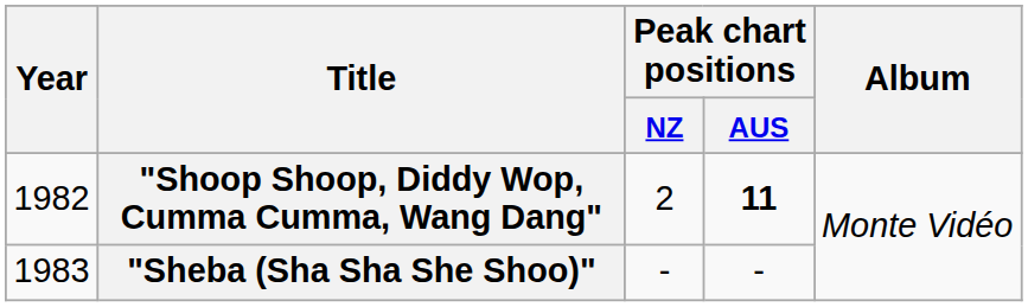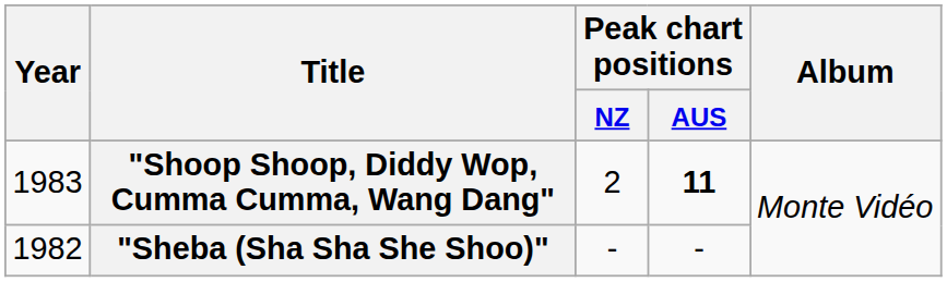 <table class="wikitable plainrowheaders" style="text-align:center;" border="1">
 <tr>
 <th scope="col" rowspan="2">Year</th>
 <th scope="col" rowspan="2" style="width:15em;">Title</th>
 <th scope="col" colspan="2">Peak chart<br>positions</th>
 <th scope="col" rowspan="2">Album</th>
 </tr>
 <tr>
 <th scope="col" style="text-align:center;"><small><a href='#'>NZ</a></small></th>
 <th scope="col" style="text-align:center;"><small><a href='#'>AUS</a></small><br></th>
 </tr>
 <tr>
-<td>1982</td>
+<td>1983</td>
 <th scope="row">"Shoop Shoop, Diddy Wop, Cumma Cumma, Wang Dang"</th>
 <td style="text-align:center;">2</td>
 <td><strong>11</strong></td>
 <td rowspan="2"><em>Monte Vidéo</em></td>
 </tr>
 <tr>
-<td>1983</td>
+<td>1982</td>
 <th scope="row">"Sheba (Sha Sha She Shoo)"</th>
 <td style="text-align:center;">-</td>
 <td>-</td>
 </tr>
 </table>
